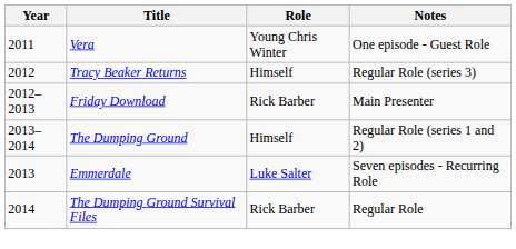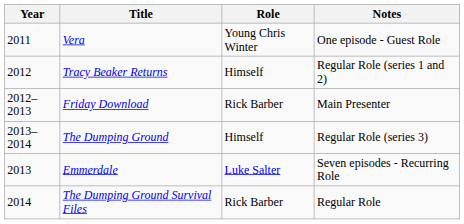 <table class="wikitable">
 <tr>
 <th>Year</th>
 <th>Title</th>
 <th>Role</th>
 <th>Notes</th>
 </tr>
 <tr>
 <td>2011</td>
 <td><em><a href='#'>Vera</a></em></td>
 <td>Young Chris Winter</td>
 <td>One episode - Guest Role</td>
 </tr>
 <tr>
 <td>2012</td>
 <td><em><a href='#'>Tracy Beaker Returns</a></em></td>
 <td>Himself</td>
-<td>Regular Role (series 3)</td>
+<td>Regular Role (series 1 and 2)</td>
 </tr>
 <tr>
 <td>2012–2013</td>
 <td><em><a href='#'>Friday Download</a></em></td>
 <td>Rick Barber</td>
 <td>Main Presenter</td>
 </tr>
 <tr>
 <td>2013–2014</td>
 <td><em><a href='#'>The Dumping Ground</a></em></td>
 <td>Himself</td>
-<td>Regular Role (series 1 and 2)</td>
+<td>Regular Role (series 3)</td>
 </tr>
 <tr>
 <td>2013</td>
 <td><em><a href='#'>Emmerdale</a></em></td>
 <td><a href='#'>Luke Salter</a></td>
 <td>Seven episodes - Recurring Role</td>
 </tr>
 <tr>
 <td>2014</td>
 <td><em><a href='#'>The Dumping Ground Survival Files</a></em></td>
 <td>Rick Barber</td>
 <td>Regular Role</td>
 </tr>
 </table>
